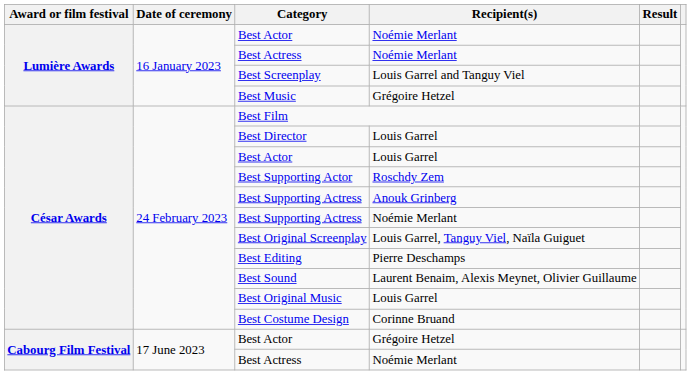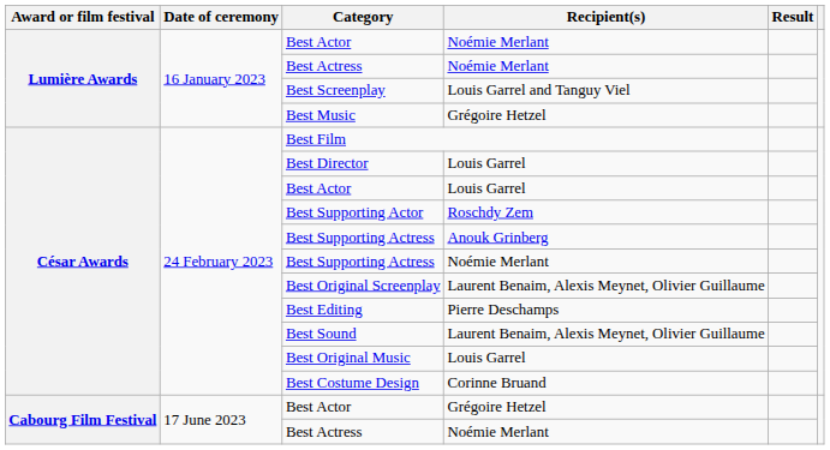 <table class="wikitable plainrowheaders sortable">
 <tr>
 <th scope="col">Award or film festival</th>
 <th scope="col">Date of ceremony</th>
 <th scope="col">Category</th>
 <th scope="col">Recipient(s)</th>
 <th scope="col">Result</th>
 <th scope="col"></th>
 </tr>
 <tr>
 <th rowspan="4" scope="row"><a href='#'>Lumière Awards</a></th>
 <td rowspan="4"><a href='#'>16 January 2023</a></td>
 <td><a href='#'>Best Actor</a></td>
 <td><a href='#'>Noémie Merlant</a></td>
 <td></td>
 <td rowspan="4" style="text-align:center;"></td>
 </tr>
 <tr>
 <td><a href='#'>Best Actress</a></td>
 <td><a href='#'>Noémie Merlant</a></td>
 <td></td>
 </tr>
 <tr>
 <td><a href='#'>Best Screenplay</a></td>
 <td>Louis Garrel and Tanguy Viel</td>
 <td></td>
 </tr>
 <tr>
 <td><a href='#'>Best Music</a></td>
 <td>Grégoire Hetzel</td>
 <td></td>
 </tr>
 <tr>
 <th rowspan="11" scope="row"><a href='#'>César Awards</a></th>
 <td rowspan="11"><a href='#'>24 February 2023</a></td>
 <td colspan="2"><a href='#'>Best Film</a></td>
 <td></td>
 <td rowspan="11" style="text-align:center;"></td>
 </tr>
 <tr>
 <td><a href='#'>Best Director</a></td>
 <td>Louis Garrel</td>
 <td></td>
 </tr>
 <tr>
 <td><a href='#'>Best Actor</a></td>
 <td>Louis Garrel</td>
 <td></td>
 </tr>
 <tr>
 <td><a href='#'>Best Supporting Actor</a></td>
 <td><a href='#'>Roschdy Zem</a></td>
 <td></td>
 </tr>
 <tr>
 <td><a href='#'>Best Supporting Actress</a></td>
 <td><a href='#'>Anouk Grinberg</a></td>
 <td></td>
 </tr>
 <tr>
 <td><a href='#'>Best Supporting Actress</a></td>
 <td>Noémie Merlant</td>
 <td></td>
 </tr>
 <tr>
 <td><a href='#'>Best Original Screenplay</a></td>
-<td>Louis Garrel, <a href='#'>Tanguy Viel</a>, Naïla Guiguet</td>
+<td>Laurent Benaim, Alexis Meynet, Olivier Guillaume</td>
 <td></td>
 </tr>
 <tr>
 <td><a href='#'>Best Editing</a></td>
 <td>Pierre Deschamps</td>
 <td></td>
 </tr>
 <tr>
 <td><a href='#'>Best Sound</a></td>
 <td>Laurent Benaim, Alexis Meynet, Olivier Guillaume</td>
 <td></td>
 </tr>
 <tr>
 <td><a href='#'>Best Original Music</a></td>
 <td>Louis Garrel</td>
 <td></td>
 </tr>
 <tr>
 <td><a href='#'>Best Costume Design</a></td>
 <td>Corinne Bruand</td>
 <td></td>
 </tr>
 <tr>
 <th rowspan="2" scope="row"><a href='#'>Cabourg Film Festival</a></th>
 <td rowspan="11">17 June 2023</td>
 <td>Best Actor</td>
 <td>Grégoire Hetzel</td>
 <td></td>
 <td rowspan="2" style="text-align:center;"></td>
 </tr>
 <tr>
 <td>Best Actress</td>
 <td>Noémie Merlant</td>
 <td></td>
 </tr>
 </table>
